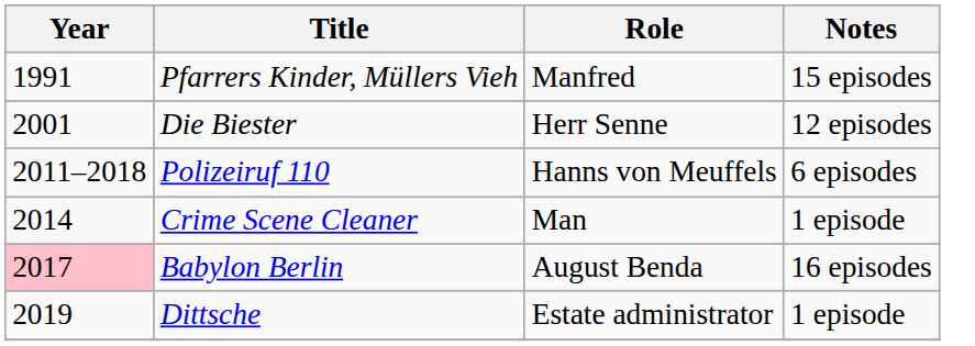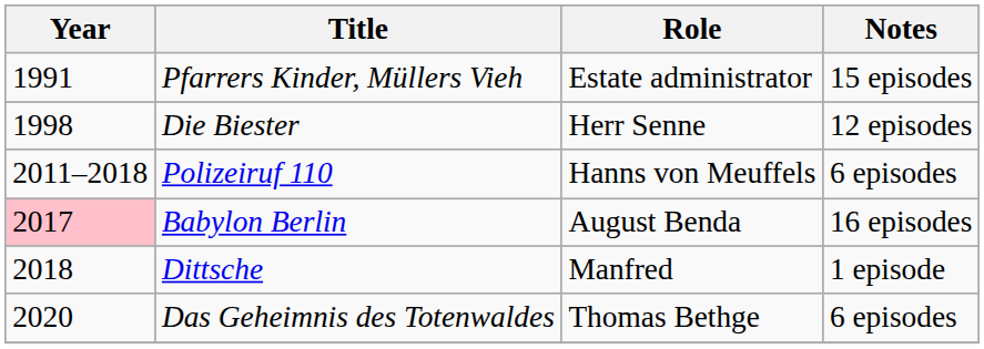 <table class="wikitable sortable">
 <tr>
 <th>Year</th>
 <th>Title</th>
 <th>Role</th>
 <th class="unsortable">Notes</th>
 </tr>
 <tr>
 <td>1991</td>
 <td><em>Pfarrers Kinder, Müllers Vieh</em></td>
-<td>Manfred</td>
+<td>Estate administrator</td>
 <td>15 episodes</td>
 </tr>
 <tr>
-<td>2001</td>
+<td>1998</td>
 <td><em>Die Biester</em></td>
 <td>Herr Senne</td>
 <td>12 episodes</td>
 </tr>
 <tr>
 <td>2011–2018</td>
 <td><em><a href='#'>Polizeiruf 110</a></em></td>
 <td>Hanns von Meuffels</td>
 <td>6 episodes</td>
 </tr>
 <tr>
-<td>2014</td>
-<td><em><a href='#'>Crime Scene Cleaner</a></em></td>
-<td>Man</td>
-<td>1 episode</td>
-</tr>
-<tr>
 <td style="background: pink;">2017</td>
 <td><em><a href='#'>Babylon Berlin</a></em></td>
 <td>August Benda</td>
 <td>16 episodes</td>
 </tr>
 <tr>
-<td>2019</td>
+<td>2018</td>
 <td><em><a href='#'>Dittsche</a></em></td>
-<td>Estate administrator</td>
+<td>Manfred</td>
 <td>1 episode</td>
+</tr>
+<tr>
+<td>2020</td>
+<td><em>Das Geheimnis des Totenwaldes</em></td>
+<td>Thomas Bethge</td>
+<td>6 episodes</td>
 </tr>
 <tr>
 </tr>
 </table>
